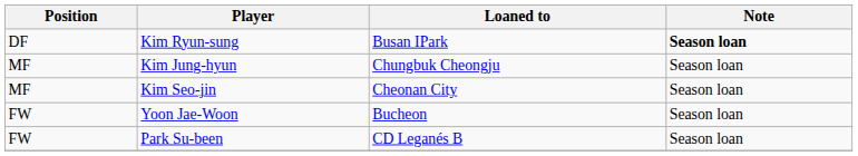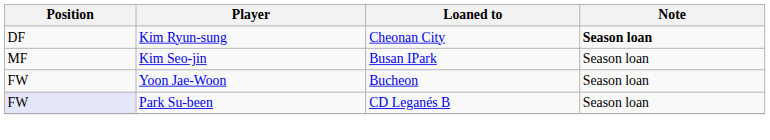 <table class="wikitable sortable" style="width:70%; text-align:center; font-size:100%; text-align:left;">
 <tr>
 <th>Position</th>
 <th>Player</th>
 <th>Loaned to</th>
 <th>Note</th>
 </tr>
 <tr>
 <td>DF</td>
 <td> <a href='#'>Kim Ryun-sung</a></td>
-<td> <a href='#'>Busan IPark</a></td>
+<td> <a href='#'>Cheonan City</a></td>
 <td><strong>Season loan</strong></td>
 </tr>
 <tr>
 <td>MF</td>
-<td> <a href='#'>Kim Jung-hyun</a></td>
-<td> <a href='#'>Chungbuk Cheongju</a></td>
-<td>Season loan</td>
-</tr>
-<tr>
-<td>MF</td>
 <td> <a href='#'>Kim Seo-jin</a></td>
-<td> <a href='#'>Cheonan City</a></td>
+<td> <a href='#'>Busan IPark</a></td>
 <td>Season loan</td>
 </tr>
 <tr>
 <td>FW</td>
 <td> <a href='#'>Yoon Jae-Woon</a></td>
 <td> <a href='#'>Bucheon</a></td>
 <td>Season loan</td>
 </tr>
 <tr>
-<td>FW</td>
+<td style="background: lavender;">FW</td>
 <td> <a href='#'>Park Su-been</a></td>
 <td> <a href='#'>CD Leganés B</a></td>
 <td>Season loan</td>
 </tr>
 <tr>
 </tr>
 </table>
